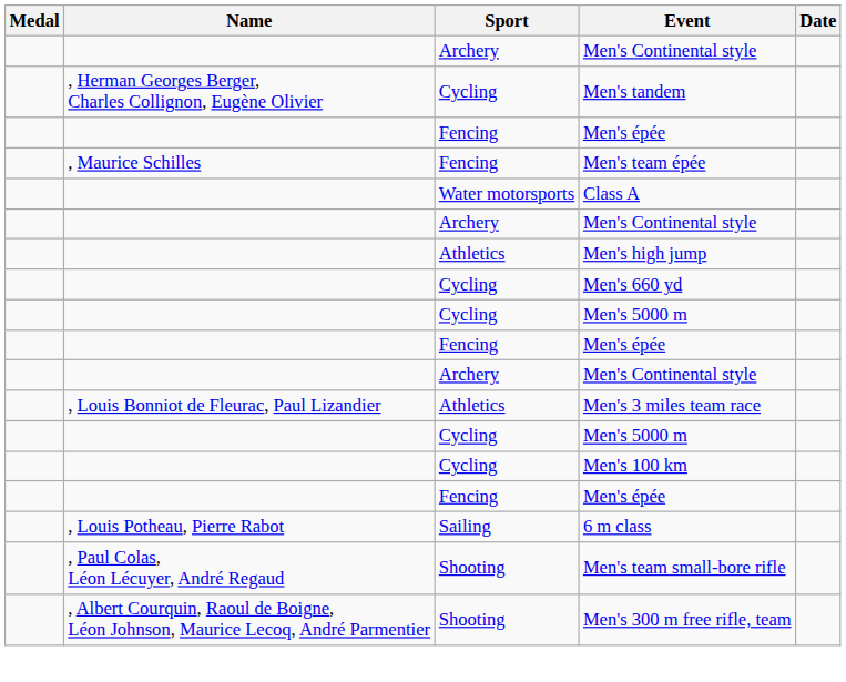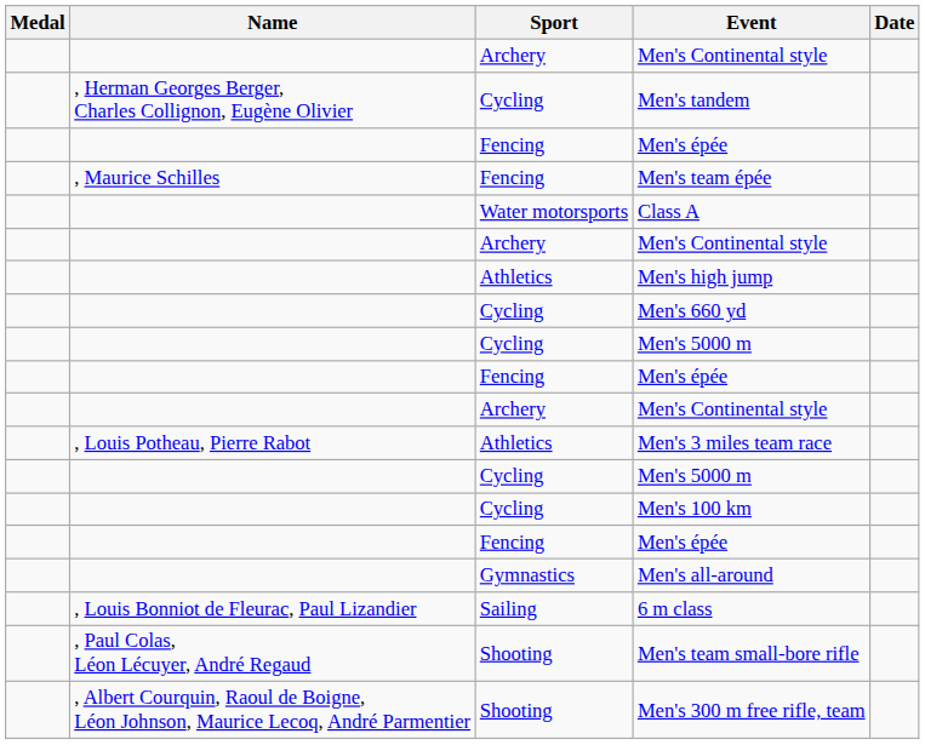 <table class="wikitable sortable" style="font-size:90%">
 <tr>
 <th>Medal</th>
 <th>Name</th>
 <th>Sport</th>
 <th>Event</th>
 <th>Date</th>
 </tr>
 <tr>
 <td></td>
 <td></td>
 <td><a href='#'>Archery</a></td>
 <td><a href='#'>Men's Continental style</a></td>
 <td></td>
 </tr>
 <tr>
 <td></td>
 <td>, <a href='#'>Herman Georges Berger</a>,<br><a href='#'>Charles Collignon</a>, <a href='#'>Eugène Olivier</a></td>
 <td><a href='#'>Cycling</a></td>
 <td><a href='#'>Men's tandem</a></td>
 <td></td>
 </tr>
 <tr>
 <td></td>
 <td></td>
 <td><a href='#'>Fencing</a></td>
 <td><a href='#'>Men's épée</a></td>
 <td></td>
 </tr>
 <tr>
 <td></td>
 <td>, <a href='#'>Maurice Schilles</a></td>
 <td><a href='#'>Fencing</a></td>
 <td><a href='#'>Men's team épée</a></td>
 <td></td>
 </tr>
 <tr>
 <td></td>
 <td></td>
 <td><a href='#'>Water motorsports</a></td>
 <td><a href='#'>Class A</a></td>
 <td></td>
 </tr>
 <tr>
 <td></td>
 <td></td>
 <td><a href='#'>Archery</a></td>
 <td><a href='#'>Men's Continental style</a></td>
 <td></td>
 </tr>
 <tr>
 <td></td>
 <td></td>
 <td><a href='#'>Athletics</a></td>
 <td><a href='#'>Men's high jump</a></td>
 <td></td>
 </tr>
 <tr>
 <td></td>
 <td></td>
 <td><a href='#'>Cycling</a></td>
 <td><a href='#'>Men's 660 yd</a></td>
 <td></td>
 </tr>
 <tr>
 <td></td>
 <td></td>
 <td><a href='#'>Cycling</a></td>
 <td><a href='#'>Men's 5000 m</a></td>
 <td></td>
 </tr>
 <tr>
 <td></td>
 <td></td>
 <td><a href='#'>Fencing</a></td>
 <td><a href='#'>Men's épée</a></td>
 <td></td>
 </tr>
 <tr>
 <td></td>
 <td></td>
 <td><a href='#'>Archery</a></td>
 <td><a href='#'>Men's Continental style</a></td>
 <td></td>
 </tr>
 <tr>
 <td></td>
-<td>, <a href='#'>Louis Bonniot de Fleurac</a>, <a href='#'>Paul Lizandier</a></td>
+<td>, <a href='#'>Louis Potheau</a>, <a href='#'>Pierre Rabot</a></td>
 <td><a href='#'>Athletics</a></td>
 <td><a href='#'>Men's 3 miles team race</a></td>
 <td></td>
 </tr>
 <tr>
 <td></td>
 <td></td>
 <td><a href='#'>Cycling</a></td>
 <td><a href='#'>Men's 5000 m</a></td>
 <td></td>
 </tr>
 <tr>
 <td></td>
 <td></td>
 <td><a href='#'>Cycling</a></td>
 <td><a href='#'>Men's 100 km</a></td>
 <td></td>
 </tr>
 <tr>
 <td></td>
 <td></td>
 <td><a href='#'>Fencing</a></td>
 <td><a href='#'>Men's épée</a></td>
 <td></td>
 </tr>
 <tr>
 <td></td>
-<td>, <a href='#'>Louis Potheau</a>, <a href='#'>Pierre Rabot</a></td>
+<td></td>
+<td><a href='#'>Gymnastics</a></td>
+<td><a href='#'>Men's all-around</a></td>
+<td></td>
+</tr>
+<tr>
+<td></td>
+<td>, <a href='#'>Louis Bonniot de Fleurac</a>, <a href='#'>Paul Lizandier</a></td>
 <td><a href='#'>Sailing</a></td>
 <td><a href='#'>6 m class</a></td>
 <td></td>
 </tr>
 <tr>
 <td></td>
 <td>, <a href='#'>Paul Colas</a>,<br><a href='#'>Léon Lécuyer</a>, <a href='#'>André Regaud</a></td>
 <td><a href='#'>Shooting</a></td>
 <td><a href='#'>Men's team small-bore rifle</a></td>
 <td></td>
 </tr>
 <tr>
 <td></td>
 <td>, <a href='#'>Albert Courquin</a>, <a href='#'>Raoul de Boigne</a>,<br><a href='#'>Léon Johnson</a>, <a href='#'>Maurice Lecoq</a>, <a href='#'>André Parmentier</a></td>
 <td><a href='#'>Shooting</a></td>
 <td><a href='#'>Men's 300 m free rifle, team</a></td>
 <td></td>
 </tr>
 </table>
